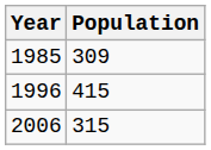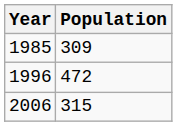 <table class="wikitable">
 <tr>
 <th>Year</th>
 <th>Population</th>
 </tr>
 <tr>
 <td>1985</td>
 <td>309</td>
 </tr>
 <tr>
 <td>1996</td>
-<td>415</td>
+<td>472</td>
 </tr>
 <tr>
 <td>2006</td>
 <td>315</td>
 </tr>
 </table>
